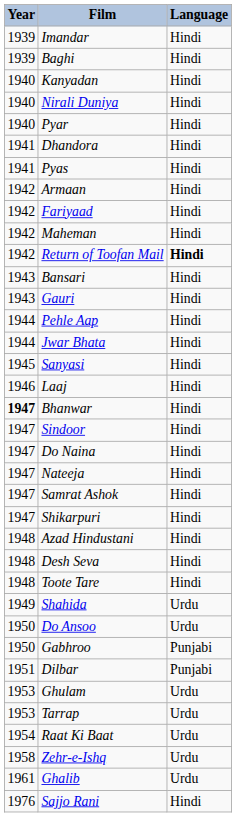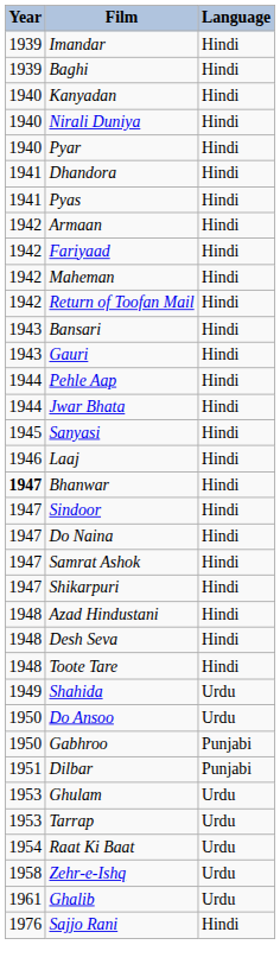 <table class="wikitable sortable plainrowheaders">
 <tr>
 <th style="background:#B0C4DE;">Year</th>
 <th style="background:#B0C4DE;">Film</th>
 <th style="background:#B0C4DE;">Language</th>
 </tr>
 <tr>
 <td>1939</td>
 <td><em>Imandar</em></td>
 <td>Hindi</td>
 </tr>
 <tr>
 <td>1939</td>
 <td><em>Baghi</em></td>
 <td>Hindi</td>
 </tr>
 <tr>
 <td>1940</td>
 <td><em>Kanyadan</em></td>
 <td>Hindi</td>
 </tr>
 <tr>
 <td>1940</td>
 <td><em><a href='#'>Nirali Duniya</a></em></td>
 <td>Hindi</td>
 </tr>
 <tr>
 <td>1940</td>
 <td><em>Pyar</em></td>
 <td>Hindi</td>
 </tr>
 <tr>
 <td>1941</td>
 <td><em>Dhandora</em></td>
 <td>Hindi</td>
 </tr>
 <tr>
 <td>1941</td>
 <td><em>Pyas</em></td>
 <td>Hindi</td>
 </tr>
 <tr>
 <td>1942</td>
 <td><em>Armaan</em></td>
 <td>Hindi</td>
 </tr>
 <tr>
 <td>1942</td>
 <td><em><a href='#'>Fariyaad</a></em></td>
 <td>Hindi</td>
 </tr>
 <tr>
 <td>1942</td>
 <td><em>Maheman</em></td>
 <td>Hindi</td>
 </tr>
 <tr>
 <td>1942</td>
 <td><em><a href='#'>Return of Toofan Mail</a></em></td>
-<td><strong>Hindi</strong></td>
+<td>Hindi</td>
 </tr>
 <tr>
 <td>1943</td>
 <td><em>Bansari</em></td>
 <td>Hindi</td>
 </tr>
 <tr>
 <td>1943</td>
 <td><em><a href='#'>Gauri</a></em></td>
 <td>Hindi</td>
 </tr>
 <tr>
 <td>1944</td>
 <td><em><a href='#'>Pehle Aap</a></em></td>
 <td>Hindi</td>
 </tr>
 <tr>
 <td>1944</td>
 <td><em><a href='#'>Jwar Bhata</a></em></td>
 <td>Hindi</td>
 </tr>
 <tr>
 <td>1945</td>
 <td><em><a href='#'>Sanyasi</a></em></td>
 <td>Hindi</td>
 </tr>
 <tr>
 <td>1946</td>
 <td><em>Laaj</em></td>
 <td>Hindi</td>
 </tr>
 <tr>
 <td><strong>1947</strong></td>
 <td><em>Bhanwar</em></td>
 <td>Hindi</td>
 </tr>
 <tr>
 <td>1947</td>
 <td><em><a href='#'>Sindoor</a></em></td>
 <td>Hindi</td>
 </tr>
 <tr>
 <td>1947</td>
 <td><em>Do Naina</em></td>
-<td>Hindi</td>
-</tr>
-<tr>
-<td>1947</td>
-<td><em>Nateeja</em></td>
 <td>Hindi</td>
 </tr>
 <tr>
 <td>1947</td>
 <td><em>Samrat Ashok</em></td>
 <td>Hindi</td>
 </tr>
 <tr>
 <td>1947</td>
 <td><em>Shikarpuri</em></td>
 <td>Hindi</td>
 </tr>
 <tr>
 <td>1948</td>
 <td><em>Azad Hindustani</em></td>
 <td>Hindi</td>
 </tr>
 <tr>
 <td>1948</td>
 <td><em>Desh Seva</em></td>
 <td>Hindi</td>
 </tr>
 <tr>
 <td>1948</td>
 <td><em>Toote Tare</em></td>
 <td>Hindi</td>
 </tr>
 <tr>
 <td>1949</td>
 <td><em><a href='#'>Shahida</a></em></td>
 <td>Urdu</td>
 </tr>
 <tr>
 <td>1950</td>
 <td><em><a href='#'>Do Ansoo</a></em></td>
 <td>Urdu</td>
 </tr>
 <tr>
 <td>1950</td>
 <td><em>Gabhroo</em></td>
 <td>Punjabi</td>
 </tr>
 <tr>
 <td>1951</td>
 <td><em>Dilbar</em></td>
 <td>Punjabi</td>
 </tr>
 <tr>
 <td>1953</td>
 <td><em>Ghulam</em></td>
 <td>Urdu</td>
 </tr>
 <tr>
 <td>1953</td>
 <td><em>Tarrap</em></td>
 <td>Urdu</td>
 </tr>
 <tr>
 <td>1954</td>
 <td><em>Raat Ki Baat</em></td>
 <td>Urdu</td>
 </tr>
 <tr>
 <td>1958</td>
 <td><em><a href='#'>Zehr-e-Ishq</a></em></td>
 <td>Urdu</td>
 </tr>
 <tr>
 <td>1961</td>
 <td><em><a href='#'>Ghalib</a></em></td>
 <td>Urdu</td>
 </tr>
 <tr>
 <td>1976</td>
 <td><em><a href='#'>Sajjo Rani</a></em></td>
 <td>Hindi</td>
 </tr>
 </table>
